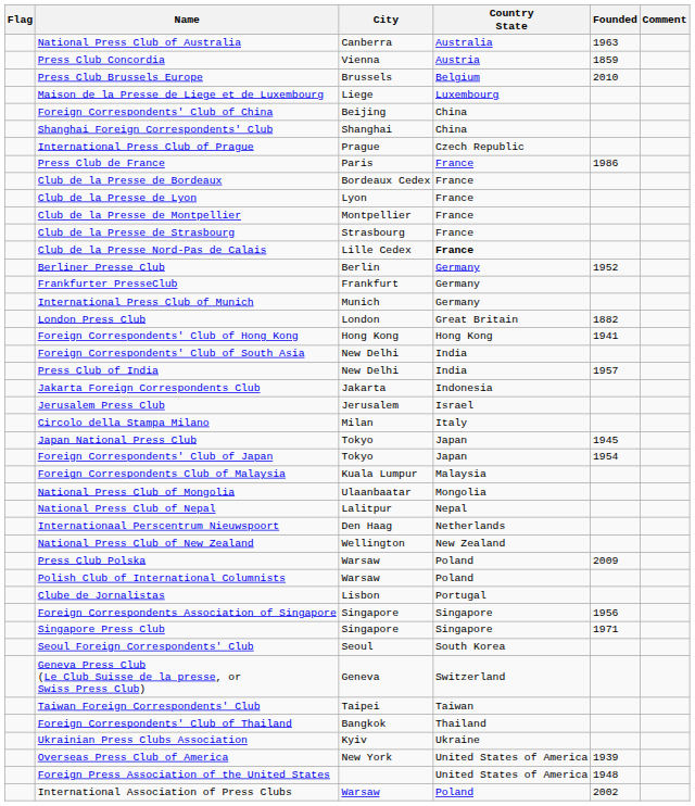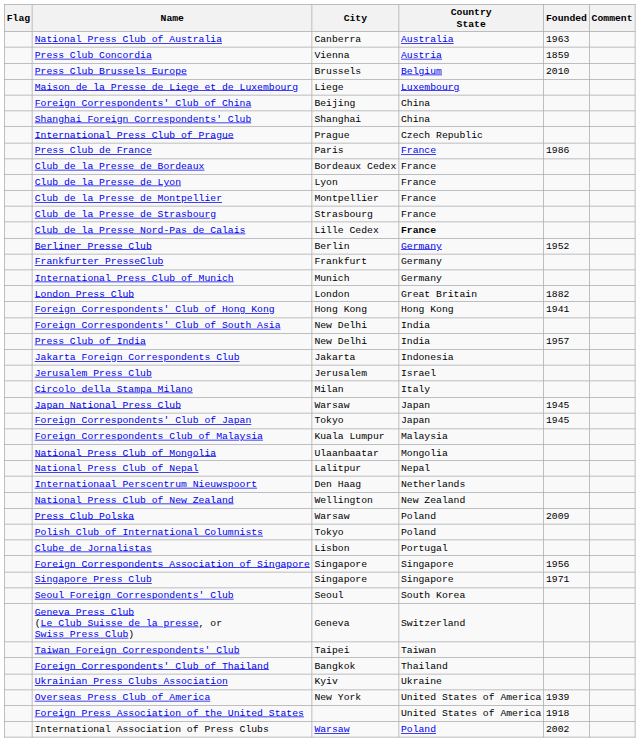 <table class="wikitable sortable">
 <tr>
 <th>Flag</th>
 <th>Name</th>
 <th>City</th>
 <th>Country <br> State</th>
 <th>Founded</th>
 <th>Comment</th>
 </tr>
 <tr>
 <td></td>
 <td><a href='#'>National Press Club of Australia</a></td>
 <td>Canberra</td>
 <td><a href='#'>Australia</a></td>
 <td>1963</td>
 <td></td>
 </tr>
 <tr>
 <td></td>
 <td><a href='#'>Press Club Concordia</a></td>
 <td>Vienna</td>
 <td><a href='#'>Austria</a></td>
 <td>1859</td>
 <td></td>
 </tr>
 <tr>
 <td></td>
 <td><a href='#'>Press Club Brussels Europe</a></td>
 <td>Brussels</td>
 <td><a href='#'>Belgium</a></td>
 <td>2010</td>
 <td></td>
 </tr>
 <tr>
 <td></td>
 <td><a href='#'>Maison de la Presse de Liege et de Luxembourg</a></td>
 <td>Liege</td>
 <td><a href='#'>Luxembourg</a></td>
 <td></td>
 <td></td>
 </tr>
 <tr>
 <td></td>
 <td><a href='#'>Foreign Correspondents' Club of China</a></td>
 <td>Beijing</td>
 <td>China</td>
 <td></td>
 <td></td>
 </tr>
 <tr>
 <td></td>
 <td><a href='#'>Shanghai Foreign Correspondents' Club</a></td>
 <td>Shanghai</td>
 <td>China</td>
 <td></td>
 <td></td>
 </tr>
 <tr>
 <td></td>
 <td><a href='#'>International Press Club of Prague</a></td>
 <td>Prague</td>
 <td>Czech Republic</td>
 <td></td>
 <td></td>
 </tr>
 <tr>
 <td></td>
 <td><a href='#'>Press Club de France</a></td>
 <td>Paris</td>
 <td><a href='#'>France</a></td>
 <td>1986</td>
 <td></td>
 </tr>
 <tr>
 <td></td>
 <td><a href='#'>Club de la Presse de Bordeaux</a></td>
 <td>Bordeaux Cedex</td>
 <td>France</td>
 <td></td>
 <td></td>
 </tr>
 <tr>
 <td></td>
 <td><a href='#'>Club de la Presse de Lyon</a></td>
 <td>Lyon</td>
 <td>France</td>
 <td></td>
 <td></td>
 </tr>
 <tr>
 <td></td>
 <td><a href='#'>Club de la Presse de Montpellier</a></td>
 <td>Montpellier</td>
 <td>France</td>
 <td></td>
 <td></td>
 </tr>
 <tr>
 <td></td>
 <td><a href='#'>Club de la Presse de Strasbourg</a></td>
 <td>Strasbourg</td>
 <td>France</td>
 <td></td>
 <td></td>
 </tr>
 <tr>
 <td></td>
 <td><a href='#'>Club de la Presse Nord-Pas de Calais</a></td>
 <td>Lille Cedex</td>
 <td><strong>France</strong></td>
 <td></td>
 <td></td>
 </tr>
 <tr>
 <td></td>
 <td><a href='#'>Berliner Presse Club</a></td>
 <td>Berlin</td>
 <td><a href='#'>Germany</a></td>
 <td>1952</td>
 <td></td>
 </tr>
 <tr>
 <td></td>
 <td><a href='#'>Frankfurter PresseClub</a></td>
 <td>Frankfurt</td>
 <td>Germany</td>
 <td></td>
 <td></td>
 </tr>
 <tr>
 <td></td>
 <td><a href='#'>International Press Club of Munich</a></td>
 <td>Munich</td>
 <td>Germany</td>
 <td></td>
 <td></td>
 </tr>
 <tr>
 <td></td>
 <td><a href='#'>London Press Club</a></td>
 <td>London</td>
 <td>Great Britain</td>
 <td>1882</td>
 <td></td>
 </tr>
 <tr>
 <td></td>
 <td><a href='#'>Foreign Correspondents' Club of Hong Kong</a></td>
 <td>Hong Kong</td>
 <td>Hong Kong</td>
 <td>1941</td>
 <td></td>
 </tr>
 <tr>
 <td></td>
 <td><a href='#'>Foreign Correspondents' Club of South Asia</a></td>
 <td>New Delhi</td>
 <td>India</td>
 <td></td>
 <td></td>
 </tr>
 <tr>
 <td></td>
 <td><a href='#'>Press Club of India</a></td>
 <td>New Delhi</td>
 <td>India</td>
 <td>1957</td>
 <td></td>
 </tr>
 <tr>
 <td></td>
 <td><a href='#'>Jakarta Foreign Correspondents Club</a></td>
 <td>Jakarta</td>
 <td>Indonesia</td>
 <td></td>
 <td></td>
 </tr>
 <tr>
 <td></td>
 <td><a href='#'>Jerusalem Press Club</a></td>
 <td>Jerusalem</td>
 <td>Israel</td>
 <td></td>
 <td></td>
 </tr>
 <tr>
 <td></td>
 <td><a href='#'>Circolo della Stampa Milano</a></td>
 <td>Milan</td>
 <td>Italy</td>
 <td></td>
 <td></td>
 </tr>
 <tr>
 <td></td>
 <td><a href='#'>Japan National Press Club</a></td>
-<td>Tokyo</td>
+<td>Warsaw</td>
 <td>Japan</td>
 <td>1945</td>
 <td></td>
 </tr>
 <tr>
 <td></td>
 <td><a href='#'>Foreign Correspondents' Club of Japan</a></td>
 <td>Tokyo</td>
 <td>Japan</td>
-<td>1954</td>
+<td>1945</td>
 <td></td>
 </tr>
 <tr>
 <td></td>
 <td><a href='#'>Foreign Correspondents Club of Malaysia</a></td>
 <td>Kuala Lumpur</td>
 <td>Malaysia</td>
 <td></td>
 <td></td>
 </tr>
 <tr>
 <td></td>
 <td><a href='#'>National Press Club of Mongolia</a></td>
 <td>Ulaanbaatar</td>
 <td>Mongolia</td>
 <td></td>
 <td></td>
 </tr>
 <tr>
 <td></td>
 <td><a href='#'>National Press Club of Nepal</a></td>
 <td>Lalitpur</td>
 <td>Nepal</td>
 <td></td>
 <td></td>
 </tr>
 <tr>
 <td></td>
 <td><a href='#'>Internationaal Perscentrum Nieuwspoort</a></td>
 <td>Den Haag</td>
 <td>Netherlands</td>
 <td></td>
 <td></td>
 </tr>
 <tr>
 <td></td>
 <td><a href='#'>National Press Club of New Zealand</a></td>
 <td>Wellington</td>
 <td>New Zealand</td>
 <td></td>
 <td></td>
 </tr>
 <tr>
 <td></td>
 <td><a href='#'>Press Club Polska</a></td>
 <td>Warsaw</td>
 <td>Poland</td>
 <td>2009</td>
 <td></td>
 </tr>
 <tr>
 <td></td>
 <td><a href='#'>Polish Club of International Columnists</a></td>
-<td>Warsaw</td>
+<td>Tokyo</td>
 <td>Poland</td>
 <td></td>
 <td></td>
 </tr>
 <tr>
 <td></td>
 <td><a href='#'>Clube de Jornalistas</a></td>
 <td>Lisbon</td>
 <td>Portugal</td>
 <td></td>
 <td></td>
 </tr>
 <tr>
 <td></td>
 <td><a href='#'>Foreign Correspondents Association of Singapore</a></td>
 <td>Singapore</td>
 <td>Singapore</td>
 <td>1956</td>
 <td></td>
 </tr>
 <tr>
 <td></td>
 <td><a href='#'>Singapore Press Club</a></td>
 <td>Singapore</td>
 <td>Singapore</td>
 <td>1971</td>
 <td></td>
 </tr>
 <tr>
 <td></td>
 <td><a href='#'>Seoul Foreign Correspondents' Club</a></td>
 <td>Seoul</td>
 <td>South Korea</td>
 <td></td>
 <td></td>
 </tr>
 <tr>
 <td></td>
 <td><a href='#'>Geneva Press Club</a> <br> (<a href='#'>Le Club Suisse de la presse</a>, or <br>  <a href='#'>Swiss Press Club</a>)</td>
 <td>Geneva</td>
 <td>Switzerland</td>
 <td></td>
 </tr>
 <tr>
 <td></td>
 <td><a href='#'>Taiwan Foreign Correspondents' Club</a></td>
 <td>Taipei</td>
 <td>Taiwan</td>
 <td></td>
 <td></td>
 </tr>
 <tr>
 <td></td>
 <td><a href='#'>Foreign Correspondents' Club of Thailand</a></td>
 <td>Bangkok</td>
 <td>Thailand</td>
 <td></td>
 <td></td>
 </tr>
 <tr>
 <td></td>
 <td><a href='#'>Ukrainian Press Clubs Association</a></td>
 <td>Kyiv</td>
 <td>Ukraine</td>
 <td></td>
 <td></td>
 </tr>
 <tr>
 <td></td>
 <td><a href='#'>Overseas Press Club of America</a></td>
 <td>New York</td>
 <td>United States of America</td>
 <td>1939</td>
 <td></td>
 </tr>
 <tr>
 <td></td>
 <td><a href='#'>Foreign Press Association of the United States</a></td>
 <td></td>
 <td>United States of America</td>
-<td>1948</td>
+<td>1918</td>
 <td></td>
 </tr>
 <tr>
 <td></td>
 <td>International Association of Press Clubs</td>
 <td><a href='#'>Warsaw</a></td>
 <td><a href='#'>Poland</a></td>
 <td>2002</td>
 <td></td>
 </tr>
 </table>
